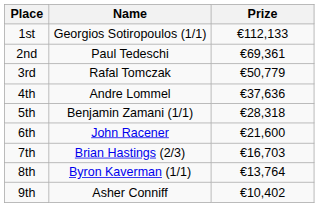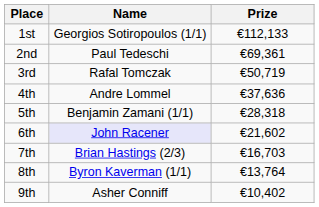 <table class="wikitable">
 <tr>
 <th width="50">Place</th>
 <th width="200">Name</th>
 <th width="125">Prize</th>
 </tr>
 <tr>
 <td align="center">1st</td>
 <td align="center">Georgios Sotiropoulos (1/1)</td>
 <td align="center">€112,133</td>
 </tr>
 <tr>
 <td align="center">2nd</td>
 <td align="center">Paul Tedeschi</td>
 <td align="center">€69,361</td>
 </tr>
 <tr>
 <td align="center">3rd</td>
 <td align="center">Rafal Tomczak</td>
-<td align="center">€50,779</td>
+<td align="center">€50,719</td>
 </tr>
 <tr>
 <td align="center">4th</td>
 <td align="center">Andre Lommel</td>
 <td align="center">€37,636</td>
 </tr>
 <tr>
 <td align="center">5th</td>
 <td align="center">Benjamin Zamani (1/1)</td>
 <td align="center">€28,318</td>
 </tr>
 <tr>
 <td align="center">6th</td>
-<td align="center"><a href='#'>John Racener</a></td>
-<td align="center">€21,600</td>
+<td align="center" style="background: lavender;"><a href='#'>John Racener</a></td>
+<td align="center">€21,602</td>
 </tr>
 <tr>
 <td align="center">7th</td>
 <td align="center"><a href='#'>Brian Hastings</a> (2/3)</td>
 <td align="center">€16,703</td>
 </tr>
 <tr>
 <td align="center">8th</td>
 <td align="center"><a href='#'>Byron Kaverman</a> (1/1)</td>
 <td align="center">€13,764</td>
 </tr>
 <tr>
 <td align="center">9th</td>
 <td align="center">Asher Conniff</td>
 <td align="center">€10,402</td>
 </tr>
 </table>
